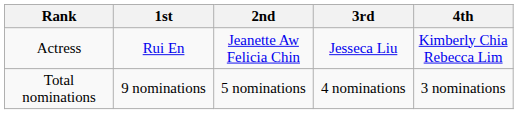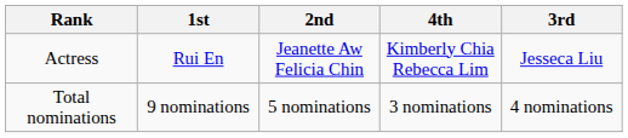 <table class="wikitable" border="1">
 <tr>
 <th width="110">Rank</th>
 <th width="100">1st</th>
 <th width="100">2nd</th>
+<th width="100">4th</th>
 <th width="100">3rd</th>
-<th width="100">4th</th>
 </tr>
 <tr align=center>
 <td>Actress</td>
 <td><a href='#'>Rui En</a></td>
 <td><a href='#'>Jeanette Aw</a> <br><a href='#'>Felicia Chin</a></td>
+<td><a href='#'>Kimberly Chia</a><br><a href='#'>Rebecca Lim</a></td>
 <td><a href='#'>Jesseca Liu</a></td>
-<td><a href='#'>Kimberly Chia</a><br><a href='#'>Rebecca Lim</a></td>
 </tr>
 <tr align=center>
 <td>Total nominations</td>
 <td>9 nominations</td>
 <td>5 nominations</td>
+<td>3 nominations</td>
 <td>4 nominations</td>
-<td>3 nominations</td>
 </tr>
 </table>
